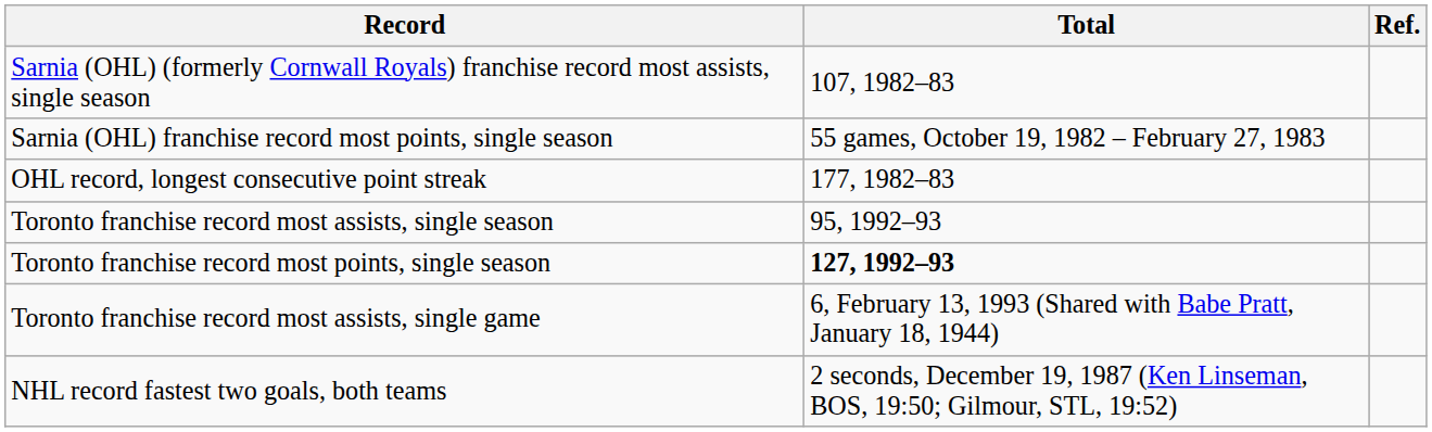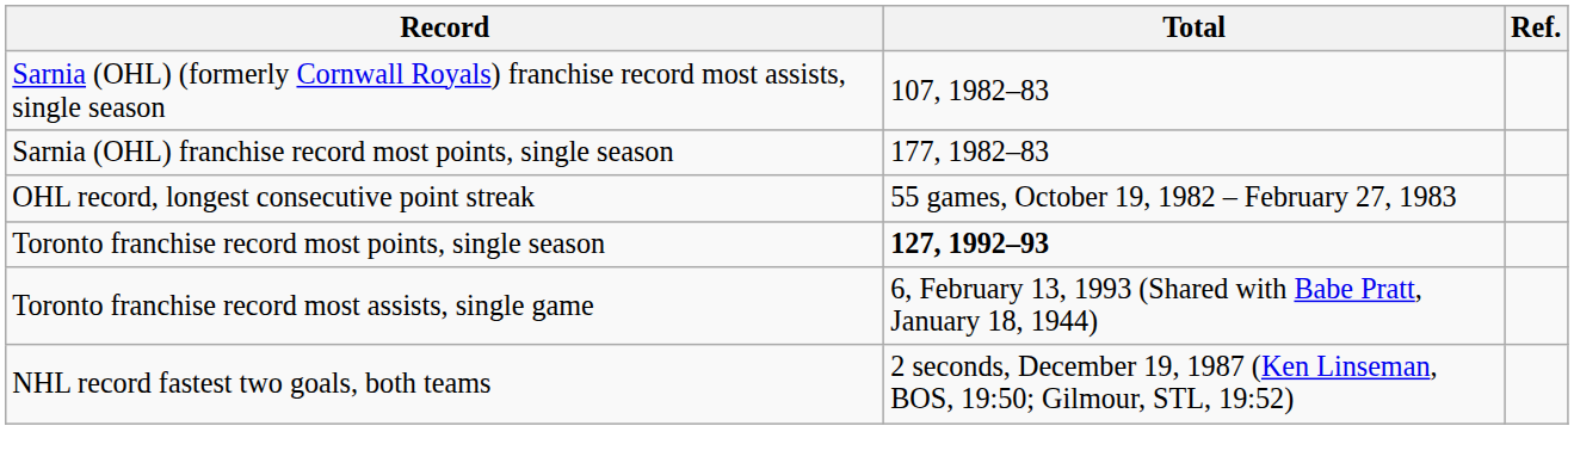 <table class="wikitable">
 <tr>
 <th scope="col" style="width:30em">Record</th>
 <th scope="col">Total</th>
 <th scope="col">Ref.</th>
 </tr>
 <tr>
 <td><a href='#'>Sarnia</a> (OHL) (formerly <a href='#'>Cornwall Royals</a>) franchise record most assists, single season</td>
 <td>107, 1982–83</td>
 <td></td>
 </tr>
 <tr>
 <td>Sarnia (OHL) franchise record most points, single season</td>
-<td>55 games, October 19, 1982 – February 27, 1983</td>
+<td>177, 1982–83</td>
 <td></td>
 </tr>
 <tr>
 <td>OHL record, longest consecutive point streak</td>
-<td>177, 1982–83</td>
-<td></td>
-</tr>
-<tr>
-<td>Toronto franchise record most assists, single season</td>
-<td>95, 1992–93</td>
+<td>55 games, October 19, 1982 – February 27, 1983</td>
 <td></td>
 </tr>
 <tr>
 <td>Toronto franchise record most points, single season</td>
 <td><strong>127, 1992–93</strong></td>
 <td></td>
 </tr>
 <tr>
 <td>Toronto franchise record most assists, single game</td>
 <td>6, February 13, 1993 (Shared with <a href='#'>Babe Pratt</a>, January 18, 1944)</td>
 <td></td>
 </tr>
 <tr>
 <td>NHL record fastest two goals, both teams</td>
 <td>2 seconds, December 19, 1987 (<a href='#'>Ken Linseman</a>, BOS, 19:50; Gilmour, STL, 19:52)</td>
 <td></td>
 </tr>
 </table>
